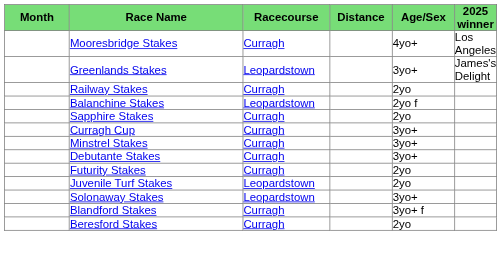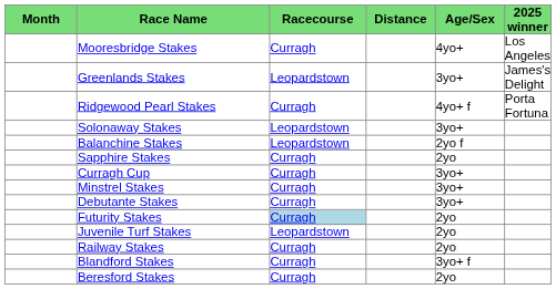 <table class = "sortable" | border="1" cellpadding="0" style="border-collapse: collapse; font-size:90%">
 <tr bgcolor="#77dd77" align="center">
 <th>Month</th>
 <th>Race Name</th>
 <th>Racecourse</th>
 <th>Distance</th>
 <th>Age/Sex</th>
 <th>2025 winner</th>
 </tr>
 <tr>
 <td width="95"></td>
 <td width="265"><a href='#'>Mooresbridge Stakes</a></td>
 <td width="115"><a href='#'>Curragh</a></td>
 <td width="85"></td>
 <td width="85">4yo+</td>
 <td>Los Angeles</td>
 </tr>
 <tr>
 <td></td>
 <td><a href='#'>Greenlands Stakes</a></td>
 <td><a href='#'>Leopardstown</a></td>
 <td></td>
 <td>3yo+</td>
 <td>James's Delight</td>
 </tr>
 <tr>
 <td></td>
-<td><a href='#'>Railway Stakes</a></td>
+<td><a href='#'>Ridgewood Pearl Stakes</a></td>
 <td><a href='#'>Curragh</a></td>
 <td></td>
-<td>2yo</td>
+<td>4yo+ f</td>
+<td>Porta Fortuna</td>
+</tr>
+<tr>
+<td></td>
+<td><a href='#'>Solonaway Stakes</a></td>
+<td><a href='#'>Leopardstown</a></td>
+<td></td>
+<td>3yo+</td>
 <td></td>
 </tr>
 <tr>
 <td></td>
 <td><a href='#'>Balanchine Stakes</a></td>
 <td><a href='#'>Leopardstown</a></td>
 <td></td>
 <td>2yo f</td>
 <td></td>
 </tr>
 <tr>
 <td></td>
 <td><a href='#'>Sapphire Stakes</a></td>
 <td><a href='#'>Curragh</a></td>
 <td></td>
 <td>2yo</td>
 <td></td>
 </tr>
 <tr>
 <td></td>
 <td><a href='#'>Curragh Cup</a></td>
 <td><a href='#'>Curragh</a></td>
 <td></td>
 <td>3yo+</td>
 <td></td>
 </tr>
 <tr>
 <td></td>
 <td><a href='#'>Minstrel Stakes</a></td>
 <td><a href='#'>Curragh</a></td>
 <td></td>
 <td>3yo+</td>
 <td></td>
 </tr>
 <tr>
 <td></td>
 <td><a href='#'>Debutante Stakes</a></td>
 <td><a href='#'>Curragh</a></td>
 <td></td>
 <td>3yo+</td>
 <td></td>
 </tr>
 <tr>
 <td></td>
 <td><a href='#'>Futurity Stakes</a></td>
-<td><a href='#'>Curragh</a></td>
+<td style="background: lightblue;"><a href='#'>Curragh</a></td>
 <td></td>
 <td>2yo</td>
 <td></td>
 </tr>
 <tr>
 <td></td>
 <td><a href='#'>Juvenile Turf Stakes</a></td>
 <td><a href='#'>Leopardstown</a></td>
 <td></td>
 <td>2yo</td>
 <td></td>
 </tr>
 <tr>
 <td></td>
-<td><a href='#'>Solonaway Stakes</a></td>
-<td><a href='#'>Leopardstown</a></td>
+<td><a href='#'>Railway Stakes</a></td>
+<td><a href='#'>Curragh</a></td>
 <td></td>
-<td>3yo+</td>
+<td>2yo</td>
 <td></td>
 </tr>
 <tr>
 <td></td>
 <td><a href='#'>Blandford Stakes</a></td>
 <td><a href='#'>Curragh</a></td>
 <td></td>
 <td>3yo+ f</td>
 <td></td>
 </tr>
 <tr>
 <td></td>
 <td><a href='#'>Beresford Stakes</a></td>
 <td><a href='#'>Curragh</a></td>
 <td></td>
 <td>2yo</td>
 <td></td>
 </tr>
 </table>
